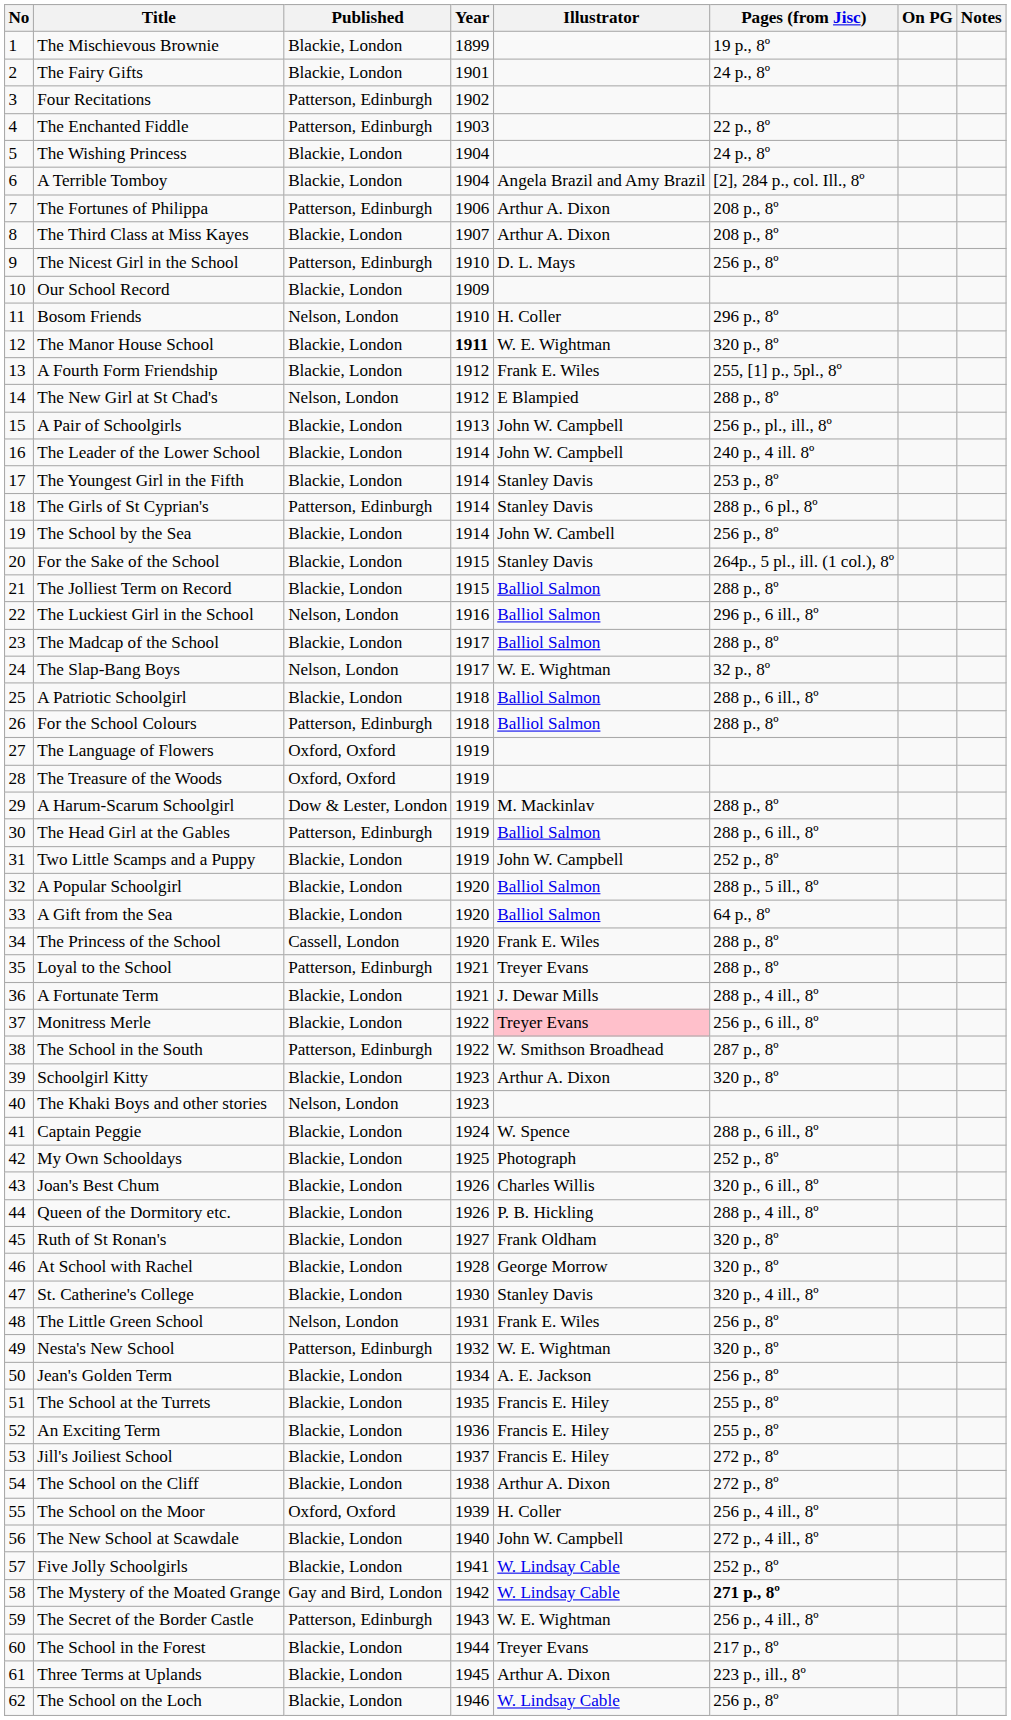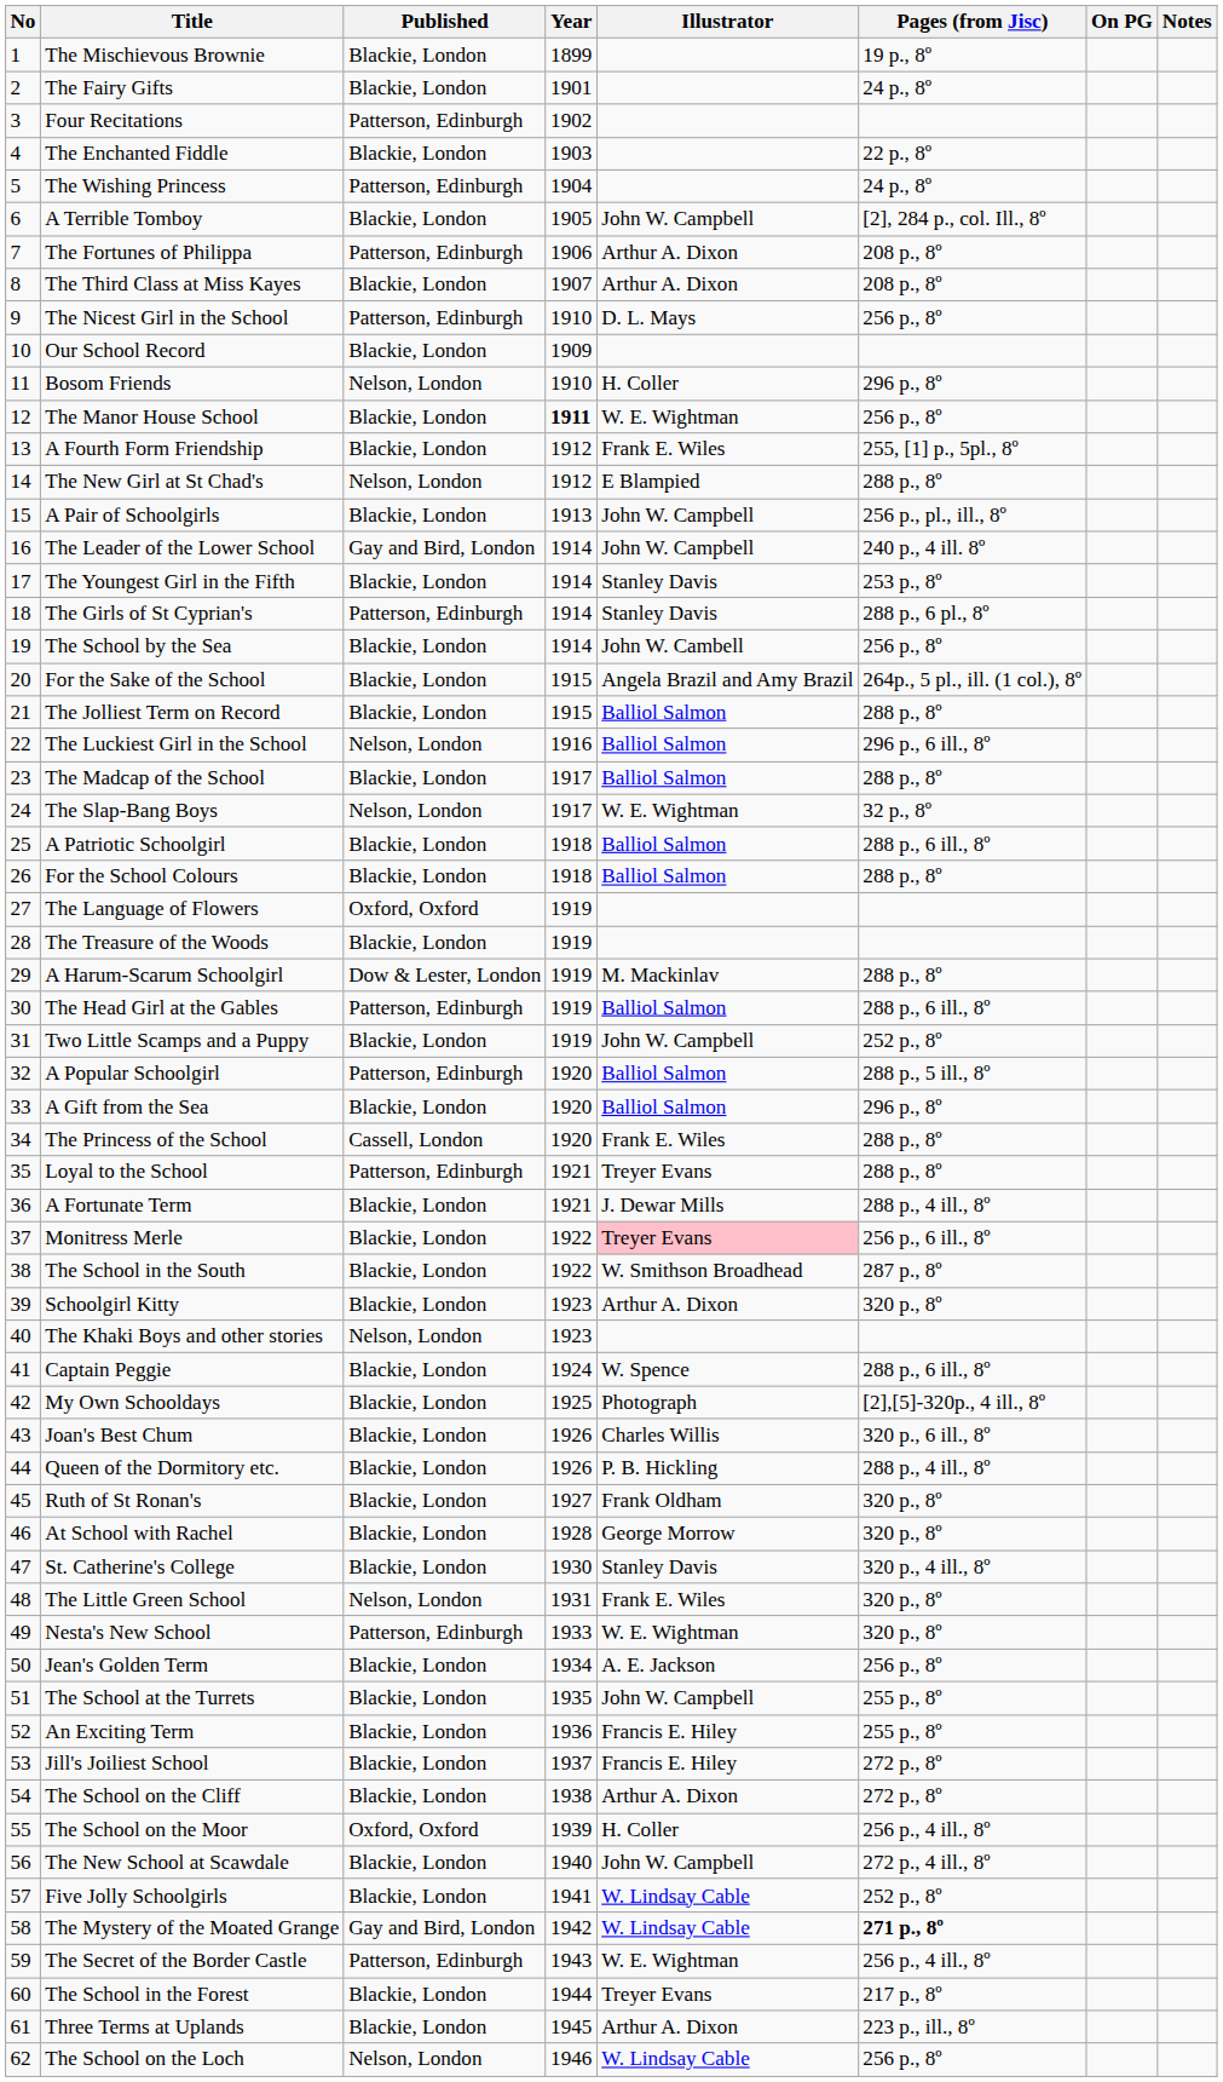 <table class="wikitable sortable">
 <tr>
 <th>No</th>
 <th>Title</th>
 <th>Published</th>
 <th>Year</th>
 <th>Illustrator</th>
 <th>Pages (from <a href='#'>Jisc</a>)</th>
 <th>On PG</th>
 <th>Notes</th>
 </tr>
 <tr>
 <td>1</td>
 <td>The Mischievous Brownie</td>
 <td>Blackie, London</td>
 <td>1899</td>
 <td></td>
 <td>19 p., 8º</td>
 <td></td>
 <td></td>
 </tr>
 <tr>
 <td>2</td>
 <td>The Fairy Gifts</td>
 <td>Blackie, London</td>
 <td>1901</td>
 <td></td>
 <td>24 p., 8º</td>
 <td></td>
 <td></td>
 </tr>
 <tr>
 <td>3</td>
 <td>Four Recitations</td>
 <td>Patterson, Edinburgh</td>
 <td>1902</td>
 <td></td>
 <td></td>
 <td></td>
 <td></td>
 </tr>
 <tr>
 <td>4</td>
 <td>The Enchanted Fiddle</td>
-<td>Patterson, Edinburgh</td>
+<td>Blackie, London</td>
 <td>1903</td>
 <td></td>
 <td>22 p., 8º</td>
 <td></td>
 <td></td>
 </tr>
 <tr>
 <td>5</td>
 <td>The Wishing Princess</td>
-<td>Blackie, London</td>
+<td>Patterson, Edinburgh</td>
 <td>1904</td>
 <td></td>
 <td>24 p., 8º</td>
 <td></td>
 <td></td>
 </tr>
 <tr>
 <td>6</td>
 <td>A Terrible Tomboy</td>
 <td>Blackie, London</td>
-<td>1904</td>
-<td>Angela Brazil and Amy Brazil</td>
+<td>1905</td>
+<td>John W. Campbell</td>
 <td>[2], 284 p., col. Ill., 8º</td>
 <td></td>
 <td></td>
 </tr>
 <tr>
 <td>7</td>
 <td>The Fortunes of Philippa</td>
 <td>Patterson, Edinburgh</td>
 <td>1906</td>
 <td>Arthur A. Dixon</td>
 <td>208 p., 8º</td>
 <td></td>
 <td></td>
 </tr>
 <tr>
 <td>8</td>
 <td>The Third Class at Miss Kayes</td>
 <td>Blackie, London</td>
 <td>1907</td>
 <td>Arthur A. Dixon</td>
 <td>208 p., 8º</td>
 <td></td>
 <td></td>
 </tr>
 <tr>
 <td>9</td>
 <td>The Nicest Girl in the School</td>
 <td>Patterson, Edinburgh</td>
 <td>1910</td>
 <td>D. L. Mays</td>
 <td>256 p., 8º</td>
 <td></td>
 <td></td>
 </tr>
 <tr>
 <td>10</td>
 <td>Our School Record</td>
 <td>Blackie, London</td>
 <td>1909</td>
 <td></td>
 <td></td>
 <td></td>
 <td></td>
 </tr>
 <tr>
 <td>11</td>
 <td>Bosom Friends</td>
 <td>Nelson, London</td>
 <td>1910</td>
 <td>H. Coller</td>
 <td>296 p., 8º</td>
 <td></td>
 <td></td>
 </tr>
 <tr>
 <td>12</td>
 <td>The Manor House School</td>
 <td>Blackie, London</td>
 <td><strong>1911</strong></td>
 <td>W. E. Wightman</td>
-<td>320 p., 8º</td>
+<td>256 p., 8º</td>
 <td></td>
 <td></td>
 </tr>
 <tr>
 <td>13</td>
 <td>A Fourth Form Friendship</td>
 <td>Blackie, London</td>
 <td>1912</td>
 <td>Frank E. Wiles</td>
 <td>255, [1] p., 5pl., 8º</td>
 <td></td>
 <td></td>
 </tr>
 <tr>
 <td>14</td>
 <td>The New Girl at St Chad's</td>
 <td>Nelson, London</td>
 <td>1912</td>
 <td>E Blampied</td>
 <td>288 p., 8º</td>
 <td></td>
 <td></td>
 </tr>
 <tr>
 <td>15</td>
 <td>A Pair of Schoolgirls</td>
 <td>Blackie, London</td>
 <td>1913</td>
 <td>John W. Campbell</td>
 <td>256 p., pl., ill., 8º</td>
 <td></td>
 <td></td>
 </tr>
 <tr>
 <td>16</td>
 <td>The Leader of the Lower School</td>
-<td>Blackie, London</td>
+<td>Gay and Bird, London</td>
 <td>1914</td>
 <td>John W. Campbell</td>
 <td>240 p., 4 ill. 8º</td>
 <td></td>
 <td></td>
 </tr>
 <tr>
 <td>17</td>
 <td>The Youngest Girl in the Fifth</td>
 <td>Blackie, London</td>
 <td>1914</td>
 <td>Stanley Davis</td>
 <td>253 p., 8º</td>
 <td></td>
 <td></td>
 </tr>
 <tr>
 <td>18</td>
 <td>The Girls of St Cyprian's</td>
 <td>Patterson, Edinburgh</td>
 <td>1914</td>
 <td>Stanley Davis</td>
 <td>288 p., 6 pl., 8º</td>
 <td></td>
 <td></td>
 </tr>
 <tr>
 <td>19</td>
 <td>The School by the Sea</td>
 <td>Blackie, London</td>
 <td>1914</td>
 <td>John W. Cambell</td>
 <td>256 p., 8º</td>
 <td></td>
 <td></td>
 </tr>
 <tr>
 <td>20</td>
 <td>For the Sake of the School</td>
 <td>Blackie, London</td>
 <td>1915</td>
-<td>Stanley Davis</td>
+<td>Angela Brazil and Amy Brazil</td>
 <td>264p., 5 pl., ill. (1 col.), 8º</td>
 <td></td>
 <td></td>
 </tr>
 <tr>
 <td>21</td>
 <td>The Jolliest Term on Record</td>
 <td>Blackie, London</td>
 <td>1915</td>
 <td><a href='#'>Balliol Salmon</a></td>
 <td>288 p., 8º</td>
 <td></td>
 <td></td>
 </tr>
 <tr>
 <td>22</td>
 <td>The Luckiest Girl in the School</td>
 <td>Nelson, London</td>
 <td>1916</td>
 <td><a href='#'>Balliol Salmon</a></td>
 <td>296 p., 6 ill., 8º</td>
 <td></td>
 <td></td>
 </tr>
 <tr>
 <td>23</td>
 <td>The Madcap of the School</td>
 <td>Blackie, London</td>
 <td>1917</td>
 <td><a href='#'>Balliol Salmon</a></td>
 <td>288 p., 8º</td>
 <td></td>
 <td></td>
 </tr>
 <tr>
 <td>24</td>
 <td>The Slap-Bang Boys</td>
 <td>Nelson, London</td>
 <td>1917</td>
 <td>W. E. Wightman</td>
 <td>32 p., 8º</td>
 <td></td>
 <td></td>
 </tr>
 <tr>
 <td>25</td>
 <td>A Patriotic Schoolgirl</td>
 <td>Blackie, London</td>
 <td>1918</td>
 <td><a href='#'>Balliol Salmon</a></td>
 <td>288 p., 6 ill., 8º</td>
 <td></td>
 <td></td>
 </tr>
 <tr>
 <td>26</td>
 <td>For the School Colours</td>
-<td>Patterson, Edinburgh</td>
+<td>Blackie, London</td>
 <td>1918</td>
 <td><a href='#'>Balliol Salmon</a></td>
 <td>288 p., 8º</td>
 <td></td>
 <td></td>
 </tr>
 <tr>
 <td>27</td>
 <td>The Language of Flowers</td>
 <td>Oxford, Oxford</td>
 <td>1919</td>
 <td></td>
 <td></td>
 <td></td>
 <td></td>
 </tr>
 <tr>
 <td>28</td>
 <td>The Treasure of the Woods</td>
-<td>Oxford, Oxford</td>
+<td>Blackie, London</td>
 <td>1919</td>
 <td></td>
 <td></td>
 <td></td>
 <td></td>
 </tr>
 <tr>
 <td>29</td>
 <td>A Harum-Scarum Schoolgirl</td>
 <td>Dow & Lester, London</td>
 <td>1919</td>
 <td>M. Mackinlav</td>
 <td>288 p., 8º</td>
 <td></td>
 <td></td>
 </tr>
 <tr>
 <td>30</td>
 <td>The Head Girl at the Gables</td>
 <td>Patterson, Edinburgh</td>
 <td>1919</td>
 <td><a href='#'>Balliol Salmon</a></td>
 <td>288 p., 6 ill., 8º</td>
 <td></td>
 <td></td>
 </tr>
 <tr>
 <td>31</td>
 <td>Two Little Scamps and a Puppy</td>
 <td>Blackie, London</td>
 <td>1919</td>
 <td>John W. Campbell</td>
 <td>252 p., 8º</td>
 <td></td>
 <td></td>
 </tr>
 <tr>
 <td>32</td>
 <td>A Popular Schoolgirl</td>
-<td>Blackie, London</td>
+<td>Patterson, Edinburgh</td>
 <td>1920</td>
 <td><a href='#'>Balliol Salmon</a></td>
 <td>288 p., 5 ill., 8º</td>
 <td></td>
 <td></td>
 </tr>
 <tr>
 <td>33</td>
 <td>A Gift from the Sea</td>
 <td>Blackie, London</td>
 <td>1920</td>
 <td><a href='#'>Balliol Salmon</a></td>
-<td>64 p., 8º</td>
+<td>296 p., 8º</td>
 <td></td>
 <td></td>
 </tr>
 <tr>
 <td>34</td>
 <td>The Princess of the School</td>
 <td>Cassell, London</td>
 <td>1920</td>
 <td>Frank E. Wiles</td>
 <td>288 p., 8º</td>
 <td></td>
 <td></td>
 </tr>
 <tr>
 <td>35</td>
 <td>Loyal to the School</td>
 <td>Patterson, Edinburgh</td>
 <td>1921</td>
 <td>Treyer Evans</td>
 <td>288 p., 8º</td>
 <td></td>
 <td></td>
 </tr>
 <tr>
 <td>36</td>
 <td>A Fortunate Term</td>
 <td>Blackie, London</td>
 <td>1921</td>
 <td>J. Dewar Mills</td>
 <td>288 p., 4 ill., 8º</td>
 <td></td>
 <td></td>
 </tr>
 <tr>
 <td>37</td>
 <td>Monitress Merle</td>
 <td>Blackie, London</td>
 <td>1922</td>
 <td style="background: pink;">Treyer Evans</td>
 <td>256 p., 6 ill., 8º</td>
 <td></td>
 <td></td>
 </tr>
 <tr>
 <td>38</td>
 <td>The School in the South</td>
-<td>Patterson, Edinburgh</td>
+<td>Blackie, London</td>
 <td>1922</td>
 <td>W. Smithson Broadhead</td>
 <td>287 p., 8º</td>
 <td></td>
 <td></td>
 </tr>
 <tr>
 <td>39</td>
 <td>Schoolgirl Kitty</td>
 <td>Blackie, London</td>
 <td>1923</td>
 <td>Arthur A. Dixon</td>
 <td>320 p., 8º</td>
 <td></td>
 <td></td>
 </tr>
 <tr>
 <td>40</td>
 <td>The Khaki Boys and other stories</td>
 <td>Nelson, London</td>
 <td>1923</td>
 <td></td>
 <td></td>
 <td></td>
 <td></td>
 </tr>
 <tr>
 <td>41</td>
 <td>Captain Peggie</td>
 <td>Blackie, London</td>
 <td>1924</td>
 <td>W. Spence</td>
 <td>288 p., 6 ill., 8º</td>
 <td></td>
 <td></td>
 </tr>
 <tr>
 <td>42</td>
 <td>My Own Schooldays</td>
 <td>Blackie, London</td>
 <td>1925</td>
 <td>Photograph</td>
-<td>252 p., 8º</td>
+<td>[2],[5]-320p., 4 ill., 8º</td>
 <td></td>
 <td></td>
 </tr>
 <tr>
 <td>43</td>
 <td>Joan's Best Chum</td>
 <td>Blackie, London</td>
 <td>1926</td>
 <td>Charles Willis</td>
 <td>320 p., 6 ill., 8º</td>
 <td></td>
 <td></td>
 </tr>
 <tr>
 <td>44</td>
 <td>Queen of the Dormitory etc.</td>
 <td>Blackie, London</td>
 <td>1926</td>
 <td>P. B. Hickling</td>
 <td>288 p., 4 ill., 8º</td>
 <td></td>
 <td></td>
 </tr>
 <tr>
 <td>45</td>
 <td>Ruth of St Ronan's</td>
 <td>Blackie, London</td>
 <td>1927</td>
 <td>Frank Oldham</td>
 <td>320 p., 8º</td>
 <td></td>
 <td></td>
 </tr>
 <tr>
 <td>46</td>
 <td>At School with Rachel</td>
 <td>Blackie, London</td>
 <td>1928</td>
 <td>George Morrow</td>
 <td>320 p., 8º</td>
 <td></td>
 <td></td>
 </tr>
 <tr>
 <td>47</td>
 <td>St. Catherine's College</td>
 <td>Blackie, London</td>
 <td>1930</td>
 <td>Stanley Davis</td>
 <td>320 p., 4 ill., 8º</td>
 <td></td>
 <td></td>
 </tr>
 <tr>
 <td>48</td>
 <td>The Little Green School</td>
 <td>Nelson, London</td>
 <td>1931</td>
 <td>Frank E. Wiles</td>
-<td>256 p., 8º</td>
+<td>320 p., 8º</td>
 <td></td>
 <td></td>
 </tr>
 <tr>
 <td>49</td>
 <td>Nesta's New School</td>
 <td>Patterson, Edinburgh</td>
-<td>1932</td>
+<td>1933</td>
 <td>W. E. Wightman</td>
 <td>320 p., 8º</td>
 <td></td>
 <td></td>
 </tr>
 <tr>
 <td>50</td>
 <td>Jean's Golden Term</td>
 <td>Blackie, London</td>
 <td>1934</td>
 <td>A. E. Jackson</td>
 <td>256 p., 8º</td>
 <td></td>
 <td></td>
 </tr>
 <tr>
 <td>51</td>
 <td>The School at the Turrets</td>
 <td>Blackie, London</td>
 <td>1935</td>
-<td>Francis E. Hiley</td>
+<td>John W. Campbell</td>
 <td>255 p., 8º</td>
 <td></td>
 <td></td>
 </tr>
 <tr>
 <td>52</td>
 <td>An Exciting Term</td>
 <td>Blackie, London</td>
 <td>1936</td>
 <td>Francis E. Hiley</td>
 <td>255 p., 8º</td>
 <td></td>
 <td></td>
 </tr>
 <tr>
 <td>53</td>
 <td>Jill's Joiliest School</td>
 <td>Blackie, London</td>
 <td>1937</td>
 <td>Francis E. Hiley</td>
 <td>272 p., 8º</td>
 <td></td>
 <td></td>
 </tr>
 <tr>
 <td>54</td>
 <td>The School on the Cliff</td>
 <td>Blackie, London</td>
 <td>1938</td>
 <td>Arthur A. Dixon</td>
 <td>272 p., 8º</td>
 <td></td>
 <td></td>
 </tr>
 <tr>
 <td>55</td>
 <td>The School on the Moor</td>
 <td>Oxford, Oxford</td>
 <td>1939</td>
 <td>H. Coller</td>
 <td>256 p., 4 ill., 8º</td>
 <td></td>
 <td></td>
 </tr>
 <tr>
 <td>56</td>
 <td>The New School at Scawdale</td>
 <td>Blackie, London</td>
 <td>1940</td>
 <td>John W. Campbell</td>
 <td>272 p., 4 ill., 8º</td>
 <td></td>
 <td></td>
 </tr>
 <tr>
 <td>57</td>
 <td>Five Jolly Schoolgirls</td>
 <td>Blackie, London</td>
 <td>1941</td>
 <td><a href='#'>W. Lindsay Cable</a></td>
 <td>252 p., 8º</td>
 <td></td>
 <td></td>
 </tr>
 <tr>
 <td>58</td>
 <td>The Mystery of the Moated Grange</td>
 <td>Gay and Bird, London</td>
 <td>1942</td>
 <td><a href='#'>W. Lindsay Cable</a></td>
 <td><strong>271 p., 8º</strong></td>
 <td></td>
 <td></td>
 </tr>
 <tr>
 <td>59</td>
 <td>The Secret of the Border Castle</td>
 <td>Patterson, Edinburgh</td>
 <td>1943</td>
 <td>W. E. Wightman</td>
 <td>256 p., 4 ill., 8º</td>
 <td></td>
 <td></td>
 </tr>
 <tr>
 <td>60</td>
 <td>The School in the Forest</td>
 <td>Blackie, London</td>
 <td>1944</td>
 <td>Treyer Evans</td>
 <td>217 p., 8º</td>
 <td></td>
 <td></td>
 </tr>
 <tr>
 <td>61</td>
 <td>Three Terms at Uplands</td>
 <td>Blackie, London</td>
 <td>1945</td>
 <td>Arthur A. Dixon</td>
 <td>223 p., ill., 8º</td>
 <td></td>
 <td></td>
 </tr>
 <tr>
 <td>62</td>
 <td>The School on the Loch</td>
-<td>Blackie, London</td>
+<td>Nelson, London</td>
 <td>1946</td>
 <td><a href='#'>W. Lindsay Cable</a></td>
 <td>256 p., 8º</td>
 <td></td>
 <td></td>
 </tr>
 </table>
